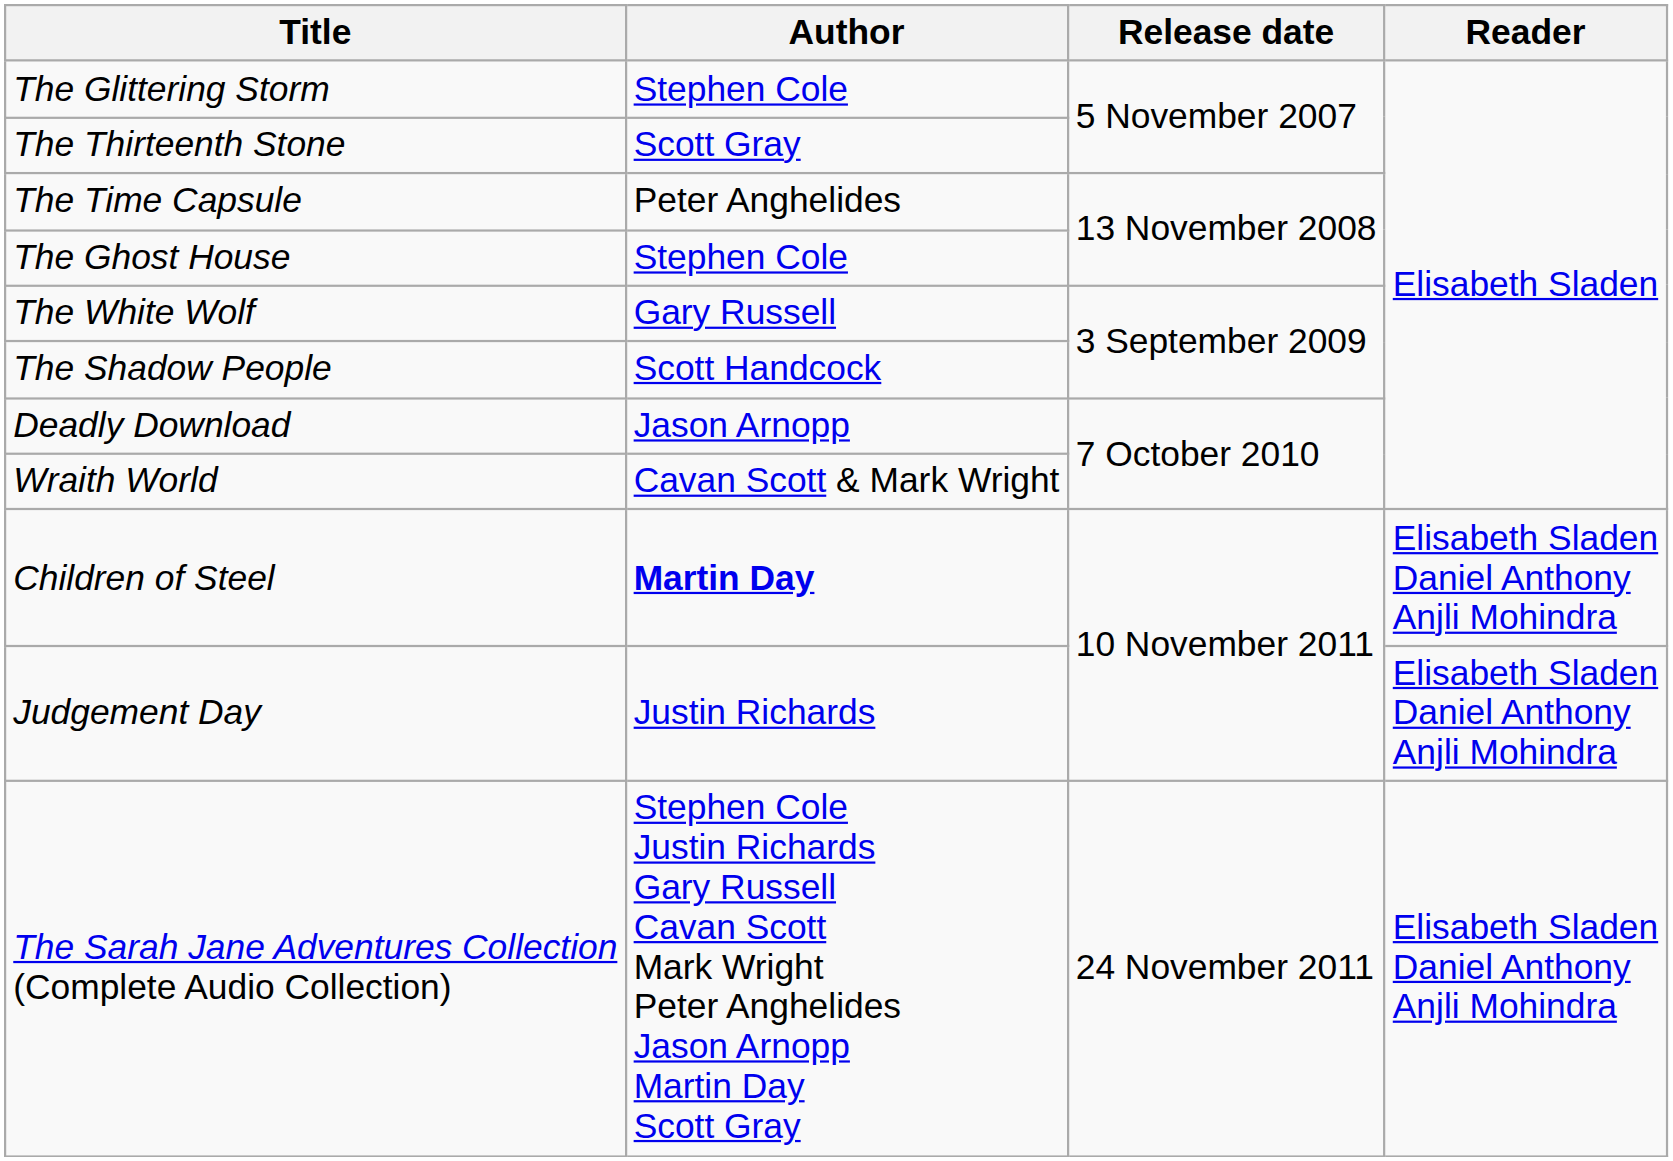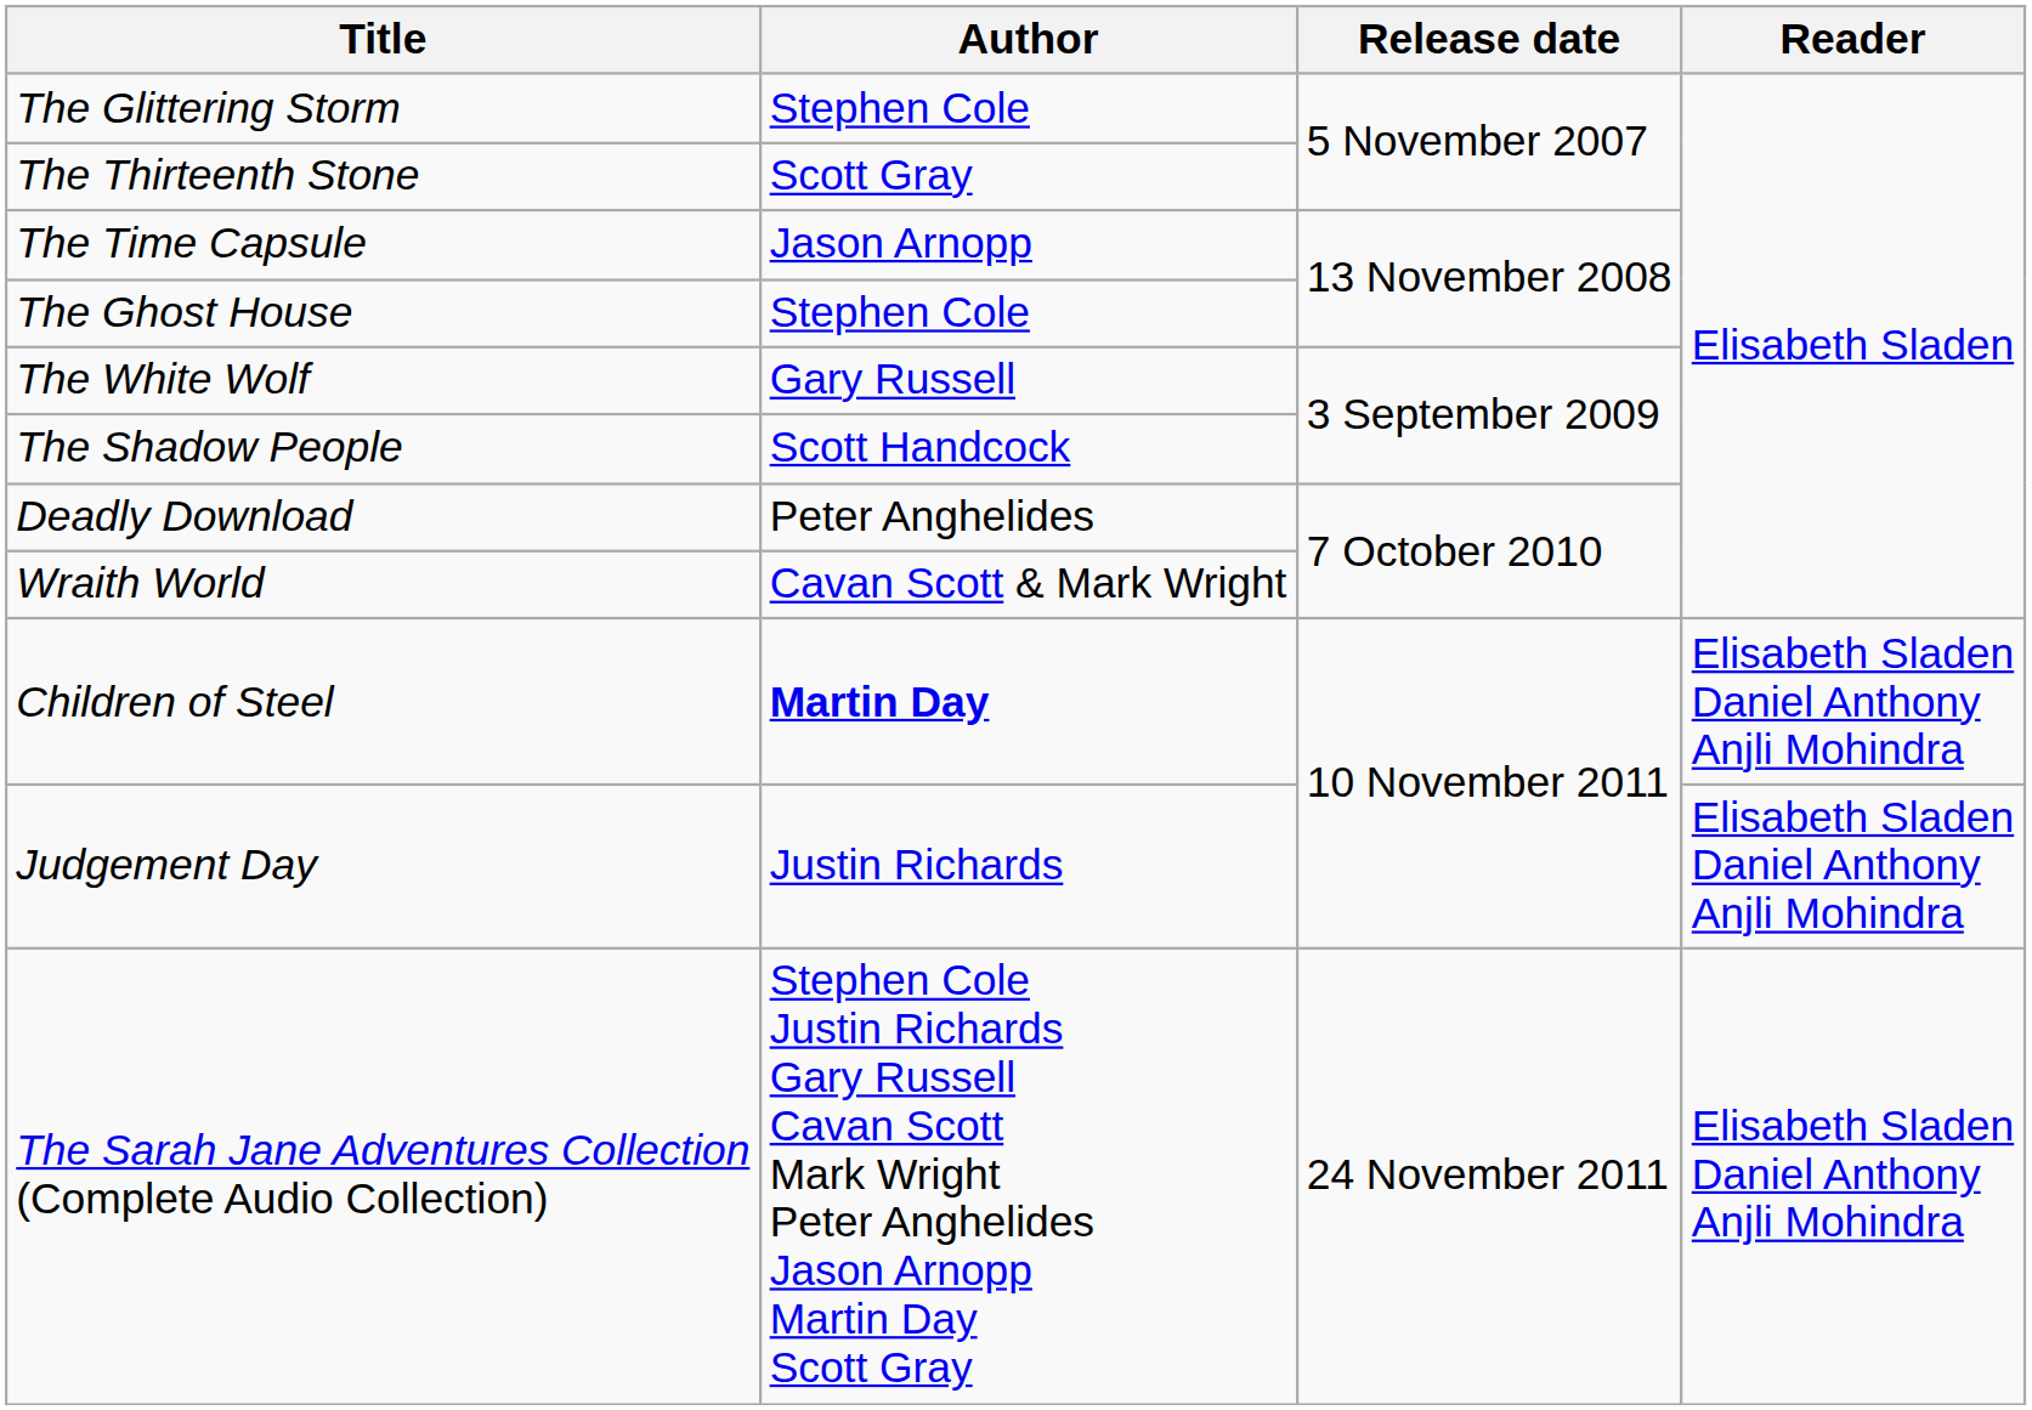 <table class="wikitable">
 <tr>
 <th>Title</th>
 <th>Author</th>
 <th>Release date</th>
 <th>Reader</th>
 </tr>
 <tr>
 <td><em>The Glittering Storm</em></td>
 <td><a href='#'>Stephen Cole</a></td>
 <td rowspan=2>5 November 2007</td>
 <td rowspan=8><a href='#'>Elisabeth Sladen</a></td>
 </tr>
 <tr>
 <td><em>The Thirteenth Stone</em></td>
 <td><a href='#'>Scott Gray</a></td>
 </tr>
 <tr>
 <td><em>The Time Capsule</em></td>
-<td>Peter Anghelides</td>
+<td><a href='#'>Jason Arnopp</a></td>
 <td rowspan=2>13 November 2008</td>
 </tr>
 <tr>
 <td><em>The Ghost House</em></td>
 <td><a href='#'>Stephen Cole</a></td>
 </tr>
 <tr>
 <td><em>The White Wolf</em></td>
 <td><a href='#'>Gary Russell</a></td>
 <td rowspan=2>3 September 2009</td>
 </tr>
 <tr>
 <td><em>The Shadow People</em></td>
 <td><a href='#'>Scott Handcock</a></td>
 </tr>
 <tr>
 <td><em>Deadly Download</em></td>
-<td><a href='#'>Jason Arnopp</a></td>
+<td>Peter Anghelides</td>
 <td rowspan=2>7 October 2010</td>
 </tr>
 <tr>
 <td><em>Wraith World</em></td>
 <td><a href='#'>Cavan Scott</a> & Mark Wright</td>
 </tr>
 <tr>
 <td><em>Children of Steel</em></td>
 <td><strong><a href='#'>Martin Day</a></strong></td>
 <td rowspan=2>10 November 2011</td>
 <td><a href='#'>Elisabeth Sladen</a><br><a href='#'>Daniel Anthony</a><br><a href='#'>Anjli Mohindra</a></td>
 </tr>
 <tr>
 <td><em>Judgement Day</em></td>
 <td><a href='#'>Justin Richards</a></td>
 <td><a href='#'>Elisabeth Sladen</a><br><a href='#'>Daniel Anthony</a><br><a href='#'>Anjli Mohindra</a></td>
 </tr>
 <tr>
 <td><em><a href='#'>The Sarah Jane Adventures Collection</a></em><br>(Complete Audio Collection)</td>
 <td><a href='#'>Stephen Cole</a><br> <a href='#'>Justin Richards</a><br><a href='#'>Gary Russell</a><br><a href='#'>Cavan Scott</a><br>Mark Wright<br> Peter Anghelides<br><a href='#'>Jason Arnopp</a><br><a href='#'>Martin Day</a><br><a href='#'>Scott Gray</a></td>
 <td>24 November 2011</td>
 <td><a href='#'>Elisabeth Sladen</a><br><a href='#'>Daniel Anthony</a><br><a href='#'>Anjli Mohindra</a></td>
 </tr>
 </table>
